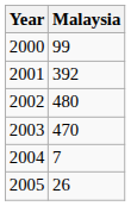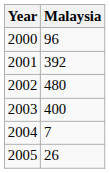 <table class="wikitable">
 <tr>
 <th>Year</th>
 <th>Malaysia</th>
 </tr>
 <tr>
 <td>2000</td>
-<td>99</td>
+<td>96</td>
 </tr>
 <tr>
 <td>2001</td>
 <td>392</td>
 </tr>
 <tr>
 <td>2002</td>
 <td>480</td>
 </tr>
 <tr>
 <td>2003</td>
-<td>470</td>
+<td>400</td>
 </tr>
 <tr>
 <td>2004</td>
 <td>7</td>
 </tr>
 <tr>
 <td>2005</td>
 <td>26</td>
 </tr>
 </table>
